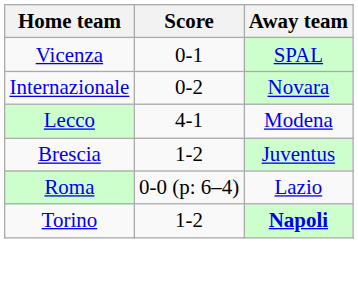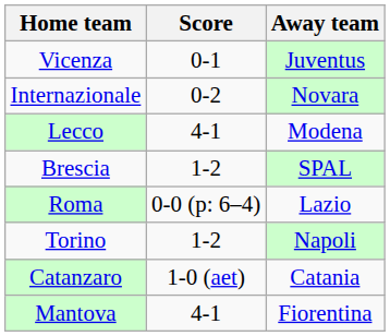 <table class="wikitable" style="text-align: center">
 <tr>
 <th>Home team</th>
 <th>Score</th>
 <th>Away team</th>
 </tr>
 <tr>
 <td><a href='#'>Vicenza</a></td>
 <td>0-1</td>
-<td bgcolor="ccffcc"><a href='#'>SPAL</a></td>
+<td bgcolor="ccffcc"><a href='#'>Juventus</a></td>
 </tr>
 <tr>
 <td><a href='#'>Internazionale</a></td>
 <td>0-2</td>
 <td bgcolor="ccffcc"><a href='#'>Novara</a></td>
 </tr>
 <tr>
 <td bgcolor="ccffcc"><a href='#'>Lecco</a></td>
 <td>4-1</td>
 <td><a href='#'>Modena</a></td>
 </tr>
 <tr>
 <td><a href='#'>Brescia</a></td>
 <td>1-2</td>
-<td bgcolor="ccffcc"><a href='#'>Juventus</a></td>
+<td bgcolor="ccffcc"><a href='#'>SPAL</a></td>
 </tr>
 <tr>
 <td bgcolor="ccffcc"><a href='#'>Roma</a></td>
 <td>0-0 (p: 6–4)</td>
 <td><a href='#'>Lazio</a></td>
 </tr>
 <tr>
 <td><a href='#'>Torino</a></td>
 <td>1-2</td>
-<td bgcolor="ccffcc"><strong><a href='#'>Napoli</a></strong></td>
+<td bgcolor="ccffcc"><a href='#'>Napoli</a></td>
+</tr>
+<tr>
+<td bgcolor="ccffcc"><a href='#'>Catanzaro</a></td>
+<td>1-0 (<a href='#'>aet</a>)</td>
+<td><a href='#'>Catania</a></td>
+</tr>
+<tr>
+<td bgcolor="ccffcc"><a href='#'>Mantova</a></td>
+<td>4-1</td>
+<td><a href='#'>Fiorentina</a></td>
 </tr>
 </table>
